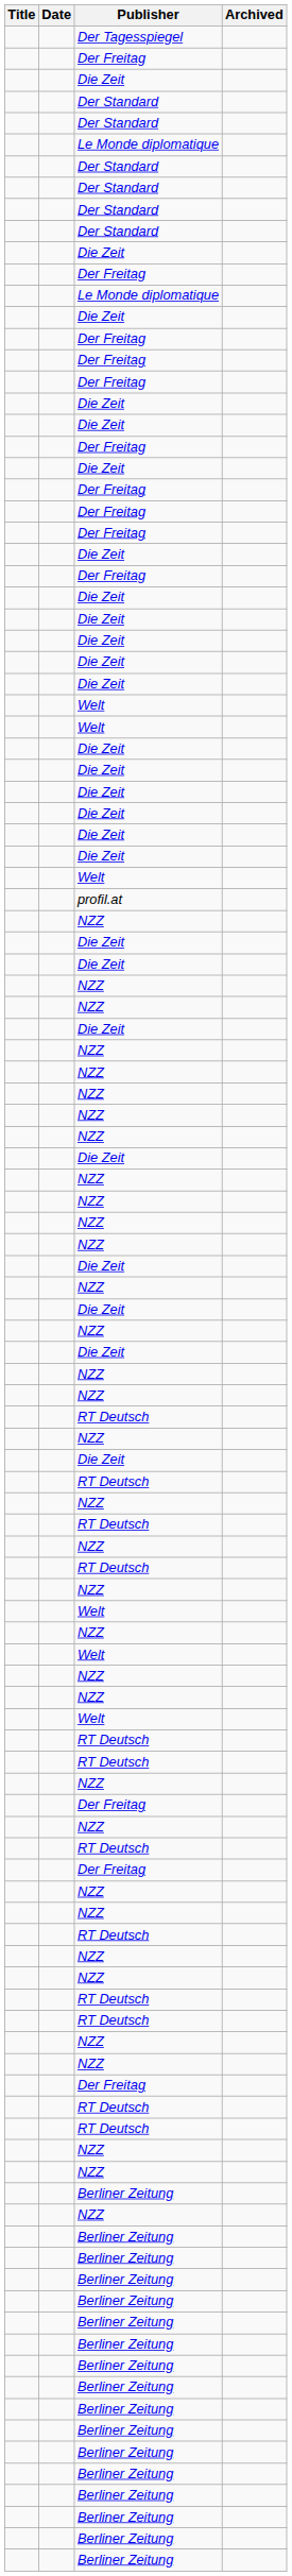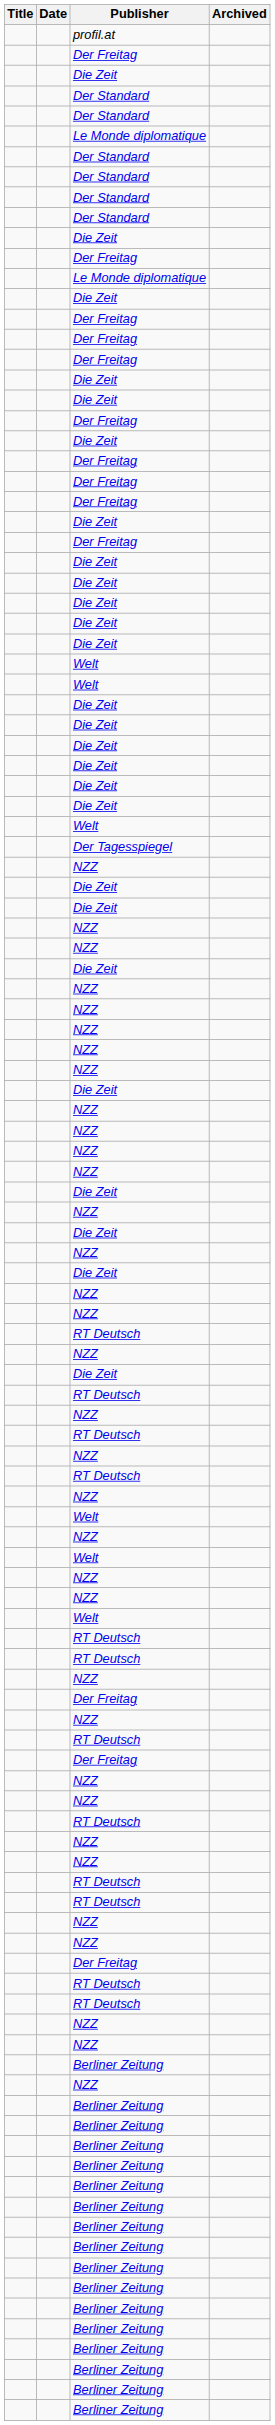 <table class="wikitable sortable mw-collapsible">
 <tr>
 <th>Title</th>
 <th>Date</th>
 <th>Publisher</th>
 <th>Archived</th>
 </tr>
 <tr>
 <td></td>
 <td></td>
-<td><em><a href='#'>Der Tagesspiegel</a></em></td>
+<td><em>profil.at</em></td>
 <td></td>
 </tr>
 <tr>
 <td></td>
 <td></td>
 <td><em><a href='#'>Der Freitag</a></em></td>
 <td></td>
 </tr>
 <tr>
 <td></td>
 <td></td>
 <td><em><a href='#'>Die Zeit</a></em></td>
 <td></td>
 </tr>
 <tr>
 <td></td>
 <td></td>
 <td><em><a href='#'>Der Standard</a></em></td>
 <td></td>
 </tr>
 <tr>
 <td></td>
 <td></td>
 <td><em><a href='#'>Der Standard</a></em></td>
 <td></td>
 </tr>
 <tr>
 <td></td>
 <td></td>
 <td><em><a href='#'>Le Monde diplomatique</a></em></td>
 <td></td>
 </tr>
 <tr>
 <td></td>
 <td></td>
 <td><em><a href='#'>Der Standard</a></em></td>
 <td></td>
 </tr>
 <tr>
 <td></td>
 <td></td>
 <td><em><a href='#'>Der Standard</a></em></td>
 <td></td>
 </tr>
 <tr>
 <td></td>
 <td></td>
 <td><em><a href='#'>Der Standard</a></em></td>
 <td></td>
 </tr>
 <tr>
 <td></td>
 <td></td>
 <td><em><a href='#'>Der Standard</a></em></td>
 <td></td>
 </tr>
 <tr>
 <td></td>
 <td></td>
 <td><em><a href='#'>Die Zeit</a></em></td>
 <td></td>
 </tr>
 <tr>
 <td></td>
 <td></td>
 <td><em><a href='#'>Der Freitag</a></em></td>
 <td></td>
 </tr>
 <tr>
 <td></td>
 <td></td>
 <td><em><a href='#'>Le Monde diplomatique</a></em></td>
 <td></td>
 </tr>
 <tr>
 <td></td>
 <td></td>
 <td><em><a href='#'>Die Zeit</a></em></td>
 <td></td>
 </tr>
 <tr>
 <td></td>
 <td></td>
 <td><em><a href='#'>Der Freitag</a></em></td>
 <td></td>
 </tr>
 <tr>
 <td></td>
 <td></td>
 <td><em><a href='#'>Der Freitag</a></em></td>
 <td></td>
 </tr>
 <tr>
 <td></td>
 <td></td>
 <td><em><a href='#'>Der Freitag</a></em></td>
 <td></td>
 </tr>
 <tr>
 <td></td>
 <td></td>
 <td><em><a href='#'>Die Zeit</a></em></td>
 <td></td>
 </tr>
 <tr>
 <td></td>
 <td></td>
 <td><em><a href='#'>Die Zeit</a></em></td>
 <td></td>
 </tr>
 <tr>
 <td></td>
 <td></td>
 <td><em><a href='#'>Der Freitag</a></em></td>
 <td></td>
 </tr>
 <tr>
 <td></td>
 <td></td>
 <td><em><a href='#'>Die Zeit</a></em></td>
 <td></td>
 </tr>
 <tr>
 <td></td>
 <td></td>
 <td><em><a href='#'>Der Freitag</a></em></td>
 <td></td>
 </tr>
 <tr>
 <td></td>
 <td></td>
 <td><em><a href='#'>Der Freitag</a></em></td>
 <td></td>
 </tr>
 <tr>
 <td></td>
 <td></td>
 <td><em><a href='#'>Der Freitag</a></em></td>
 <td></td>
 </tr>
 <tr>
 <td></td>
 <td></td>
 <td><em><a href='#'>Die Zeit</a></em></td>
 <td></td>
 </tr>
 <tr>
 <td></td>
 <td></td>
 <td><em><a href='#'>Der Freitag</a></em></td>
 <td></td>
 </tr>
 <tr>
 <td></td>
 <td></td>
 <td><em><a href='#'>Die Zeit</a></em></td>
 <td></td>
 </tr>
 <tr>
 <td></td>
 <td></td>
 <td><em><a href='#'>Die Zeit</a></em></td>
 <td></td>
 </tr>
 <tr>
 <td></td>
 <td></td>
 <td><em><a href='#'>Die Zeit</a></em></td>
 <td></td>
 </tr>
 <tr>
 <td></td>
 <td></td>
 <td><em><a href='#'>Die Zeit</a></em></td>
 <td></td>
 </tr>
 <tr>
 <td></td>
 <td></td>
 <td><em><a href='#'>Die Zeit</a></em></td>
 <td></td>
 </tr>
 <tr>
 <td></td>
 <td></td>
 <td><em><a href='#'>Welt</a></em></td>
 <td></td>
 </tr>
 <tr>
 <td></td>
 <td></td>
 <td><em><a href='#'>Welt</a></em></td>
 <td></td>
 </tr>
 <tr>
 <td></td>
 <td></td>
 <td><em><a href='#'>Die Zeit</a></em></td>
 <td></td>
 </tr>
 <tr>
 <td></td>
 <td></td>
 <td><em><a href='#'>Die Zeit</a></em></td>
 <td></td>
 </tr>
 <tr>
 <td></td>
 <td></td>
 <td><em><a href='#'>Die Zeit</a></em></td>
 <td></td>
 </tr>
 <tr>
 <td></td>
 <td></td>
 <td><em><a href='#'>Die Zeit</a></em></td>
 <td></td>
 </tr>
 <tr>
 <td></td>
 <td></td>
 <td><em><a href='#'>Die Zeit</a></em></td>
 <td></td>
 </tr>
 <tr>
 <td></td>
 <td></td>
 <td><em><a href='#'>Die Zeit</a></em></td>
 <td></td>
 </tr>
 <tr>
 <td></td>
 <td></td>
 <td><em><a href='#'>Welt</a></em></td>
 <td></td>
 </tr>
 <tr>
 <td></td>
 <td></td>
-<td><em>profil.at</em></td>
+<td><em><a href='#'>Der Tagesspiegel</a></em></td>
 <td></td>
 </tr>
 <tr>
 <td></td>
 <td></td>
 <td><a href='#'><em>NZZ</em></a></td>
 <td></td>
 </tr>
 <tr>
 <td></td>
 <td></td>
 <td><em><a href='#'>Die Zeit</a></em></td>
 <td></td>
 </tr>
 <tr>
 <td></td>
 <td></td>
 <td><em><a href='#'>Die Zeit</a></em></td>
 <td></td>
 </tr>
 <tr>
 <td></td>
 <td></td>
 <td><a href='#'><em>NZZ</em></a></td>
 <td></td>
 </tr>
 <tr>
 <td></td>
 <td></td>
 <td><a href='#'><em>NZZ</em></a></td>
 <td></td>
 </tr>
 <tr>
 <td></td>
 <td></td>
 <td><em><a href='#'>Die Zeit</a></em></td>
 <td></td>
 </tr>
 <tr>
 <td></td>
 <td></td>
 <td><a href='#'><em>NZZ</em></a></td>
 <td></td>
 </tr>
 <tr>
 <td></td>
 <td></td>
 <td><a href='#'><em>NZZ</em></a></td>
 <td></td>
 </tr>
 <tr>
 <td></td>
 <td></td>
 <td><a href='#'><em>NZZ</em></a></td>
 <td></td>
 </tr>
 <tr>
 <td></td>
 <td></td>
 <td><a href='#'><em>NZZ</em></a></td>
 <td></td>
 </tr>
 <tr>
 <td></td>
 <td></td>
 <td><a href='#'><em>NZZ</em></a></td>
 <td></td>
 </tr>
 <tr>
 <td></td>
 <td></td>
 <td><em><a href='#'>Die Zeit</a></em></td>
 <td></td>
 </tr>
 <tr>
 <td></td>
 <td></td>
 <td><a href='#'><em>NZZ</em></a></td>
 <td></td>
 </tr>
 <tr>
 <td></td>
 <td></td>
 <td><a href='#'><em>NZZ</em></a></td>
 <td></td>
 </tr>
 <tr>
 <td></td>
 <td></td>
 <td><a href='#'><em>NZZ</em></a></td>
 <td></td>
 </tr>
 <tr>
 <td></td>
 <td></td>
 <td><a href='#'><em>NZZ</em></a></td>
 <td></td>
 </tr>
 <tr>
 <td></td>
 <td></td>
 <td><em><a href='#'>Die Zeit</a></em></td>
 <td></td>
 </tr>
 <tr>
 <td></td>
 <td></td>
 <td><a href='#'><em>NZZ</em></a></td>
 <td></td>
 </tr>
 <tr>
 <td></td>
 <td></td>
 <td><em><a href='#'>Die Zeit</a></em></td>
 <td></td>
 </tr>
 <tr>
 <td></td>
 <td></td>
 <td><a href='#'><em>NZZ</em></a></td>
 <td></td>
 </tr>
 <tr>
 <td></td>
 <td></td>
 <td><em><a href='#'>Die Zeit</a></em></td>
 <td></td>
 </tr>
 <tr>
 <td></td>
 <td></td>
 <td><a href='#'><em>NZZ</em></a></td>
 <td></td>
 </tr>
 <tr>
 <td></td>
 <td></td>
 <td><a href='#'><em>NZZ</em></a></td>
 <td></td>
 </tr>
 <tr>
 <td></td>
 <td></td>
 <td><em><a href='#'>RT Deutsch</a></em></td>
 <td></td>
 </tr>
 <tr>
 <td></td>
 <td></td>
 <td><a href='#'><em>NZZ</em></a></td>
 <td></td>
 </tr>
 <tr>
 <td></td>
 <td></td>
 <td><em><a href='#'>Die Zeit</a></em></td>
 <td></td>
 </tr>
 <tr>
 <td></td>
 <td></td>
 <td><em><a href='#'>RT Deutsch</a></em></td>
 <td></td>
 </tr>
 <tr>
 <td></td>
 <td></td>
 <td><a href='#'><em>NZZ</em></a></td>
 <td></td>
 </tr>
 <tr>
 <td></td>
 <td></td>
 <td><em><a href='#'>RT Deutsch</a></em></td>
 <td></td>
 </tr>
 <tr>
 <td></td>
 <td></td>
 <td><a href='#'><em>NZZ</em></a></td>
 <td></td>
 </tr>
 <tr>
 <td></td>
 <td></td>
 <td><em><a href='#'>RT Deutsch</a></em></td>
 <td></td>
 </tr>
 <tr>
 <td></td>
 <td></td>
 <td><a href='#'><em>NZZ</em></a></td>
 <td></td>
 </tr>
 <tr>
 <td></td>
 <td></td>
 <td><em><a href='#'>Welt</a></em></td>
 <td></td>
 </tr>
 <tr>
 <td></td>
 <td></td>
 <td><a href='#'><em>NZZ</em></a></td>
 <td></td>
 </tr>
 <tr>
 <td></td>
 <td></td>
 <td><em><a href='#'>Welt</a></em></td>
 <td></td>
 </tr>
 <tr>
 <td></td>
 <td></td>
 <td><a href='#'><em>NZZ</em></a></td>
 <td></td>
 </tr>
 <tr>
 <td></td>
 <td></td>
 <td><a href='#'><em>NZZ</em></a></td>
 <td></td>
 </tr>
 <tr>
 <td></td>
 <td></td>
 <td><em><a href='#'>Welt</a></em></td>
 <td></td>
 </tr>
 <tr>
 <td></td>
 <td></td>
 <td><em><a href='#'>RT Deutsch</a></em></td>
 <td></td>
 </tr>
 <tr>
 <td></td>
 <td></td>
 <td><em><a href='#'>RT Deutsch</a></em></td>
 <td></td>
 </tr>
 <tr>
 <td></td>
 <td></td>
 <td><a href='#'><em>NZZ</em></a></td>
 <td></td>
 </tr>
 <tr>
 <td></td>
 <td></td>
 <td><em><a href='#'>Der Freitag</a></em></td>
 <td></td>
 </tr>
 <tr>
 <td></td>
 <td></td>
 <td><a href='#'><em>NZZ</em></a></td>
 <td></td>
 </tr>
 <tr>
 <td></td>
 <td></td>
 <td><em><a href='#'>RT Deutsch</a></em></td>
 <td></td>
 </tr>
 <tr>
 <td></td>
 <td></td>
 <td><em><a href='#'>Der Freitag</a></em></td>
 <td></td>
 </tr>
 <tr>
 <td></td>
 <td></td>
 <td><a href='#'><em>NZZ</em></a></td>
 <td></td>
 </tr>
 <tr>
 <td></td>
 <td></td>
 <td><a href='#'><em>NZZ</em></a></td>
 <td></td>
 </tr>
 <tr>
 <td></td>
 <td></td>
 <td><em><a href='#'>RT Deutsch</a></em></td>
 <td></td>
 </tr>
 <tr>
 <td></td>
 <td></td>
 <td><a href='#'><em>NZZ</em></a></td>
 <td></td>
 </tr>
 <tr>
 <td></td>
 <td></td>
 <td><a href='#'><em>NZZ</em></a></td>
 <td></td>
 </tr>
 <tr>
 <td></td>
 <td></td>
 <td><em><a href='#'>RT Deutsch</a></em></td>
 <td></td>
 </tr>
 <tr>
 <td></td>
 <td></td>
 <td><em><a href='#'>RT Deutsch</a></em></td>
 <td></td>
 </tr>
 <tr>
 <td></td>
 <td></td>
 <td><a href='#'><em>NZZ</em></a></td>
 <td></td>
 </tr>
 <tr>
 <td></td>
 <td></td>
 <td><a href='#'><em>NZZ</em></a></td>
 <td></td>
 </tr>
 <tr>
 <td></td>
 <td></td>
 <td><em><a href='#'>Der Freitag</a></em></td>
 <td></td>
 </tr>
 <tr>
 <td></td>
 <td></td>
 <td><em><a href='#'>RT Deutsch</a></em></td>
 <td></td>
 </tr>
 <tr>
 <td></td>
 <td></td>
 <td><em><a href='#'>RT Deutsch</a></em></td>
 <td></td>
 </tr>
 <tr>
 <td></td>
 <td></td>
 <td><a href='#'><em>NZZ</em></a></td>
 <td></td>
 </tr>
 <tr>
 <td></td>
 <td></td>
 <td><a href='#'><em>NZZ</em></a></td>
 <td></td>
 </tr>
 <tr>
 <td></td>
 <td></td>
 <td><em><a href='#'>Berliner Zeitung</a></em></td>
 <td></td>
 </tr>
 <tr>
 <td></td>
 <td></td>
 <td><a href='#'><em>NZZ</em></a></td>
 <td></td>
 </tr>
 <tr>
 <td></td>
 <td></td>
 <td><em><a href='#'>Berliner Zeitung</a></em></td>
 <td></td>
 </tr>
 <tr>
 <td></td>
 <td></td>
 <td><em><a href='#'>Berliner Zeitung</a></em></td>
 <td></td>
 </tr>
 <tr>
 <td></td>
 <td></td>
 <td><em><a href='#'>Berliner Zeitung</a></em></td>
 <td></td>
 </tr>
 <tr>
 <td></td>
 <td></td>
 <td><em><a href='#'>Berliner Zeitung</a></em></td>
 <td></td>
 </tr>
 <tr>
 <td></td>
 <td></td>
 <td><em><a href='#'>Berliner Zeitung</a></em></td>
 <td></td>
 </tr>
 <tr>
 <td></td>
 <td></td>
 <td><em><a href='#'>Berliner Zeitung</a></em></td>
 <td></td>
 </tr>
 <tr>
 <td></td>
 <td></td>
 <td><em><a href='#'>Berliner Zeitung</a></em></td>
 <td></td>
 </tr>
 <tr>
 <td></td>
 <td></td>
 <td><em><a href='#'>Berliner Zeitung</a></em></td>
 <td></td>
 </tr>
 <tr>
 <td></td>
 <td></td>
 <td><em><a href='#'>Berliner Zeitung</a></em></td>
 <td></td>
 </tr>
 <tr>
 <td></td>
 <td></td>
 <td><em><a href='#'>Berliner Zeitung</a></em></td>
 <td></td>
 </tr>
 <tr>
 <td></td>
 <td></td>
 <td><em><a href='#'>Berliner Zeitung</a></em></td>
 <td></td>
 </tr>
 <tr>
 <td></td>
 <td></td>
 <td><em><a href='#'>Berliner Zeitung</a></em></td>
 <td></td>
 </tr>
 <tr>
 <td></td>
 <td></td>
 <td><em><a href='#'>Berliner Zeitung</a></em></td>
 <td></td>
 </tr>
 <tr>
 <td></td>
 <td></td>
 <td><em><a href='#'>Berliner Zeitung</a></em></td>
 <td></td>
 </tr>
 <tr>
 <td></td>
 <td></td>
 <td><em><a href='#'>Berliner Zeitung</a></em></td>
 <td></td>
 </tr>
 <tr>
 <td></td>
 <td></td>
 <td><em><a href='#'>Berliner Zeitung</a></em></td>
 <td></td>
 </tr>
 </table>
